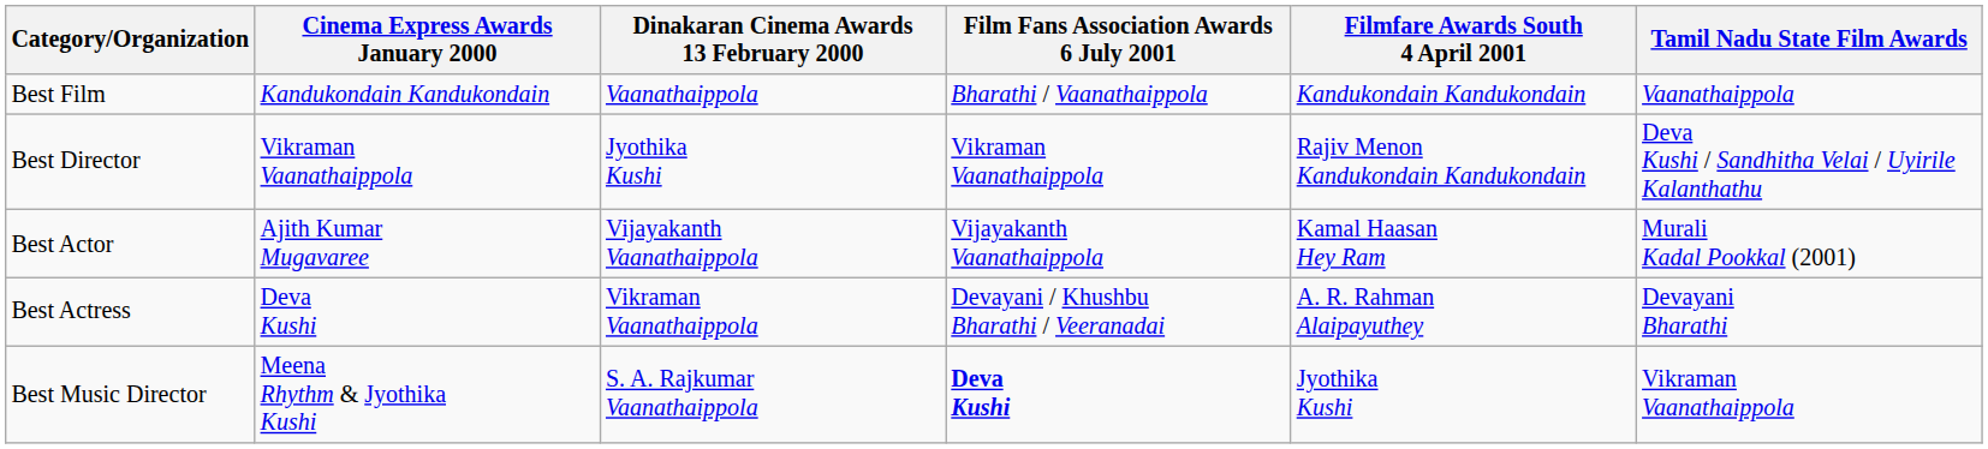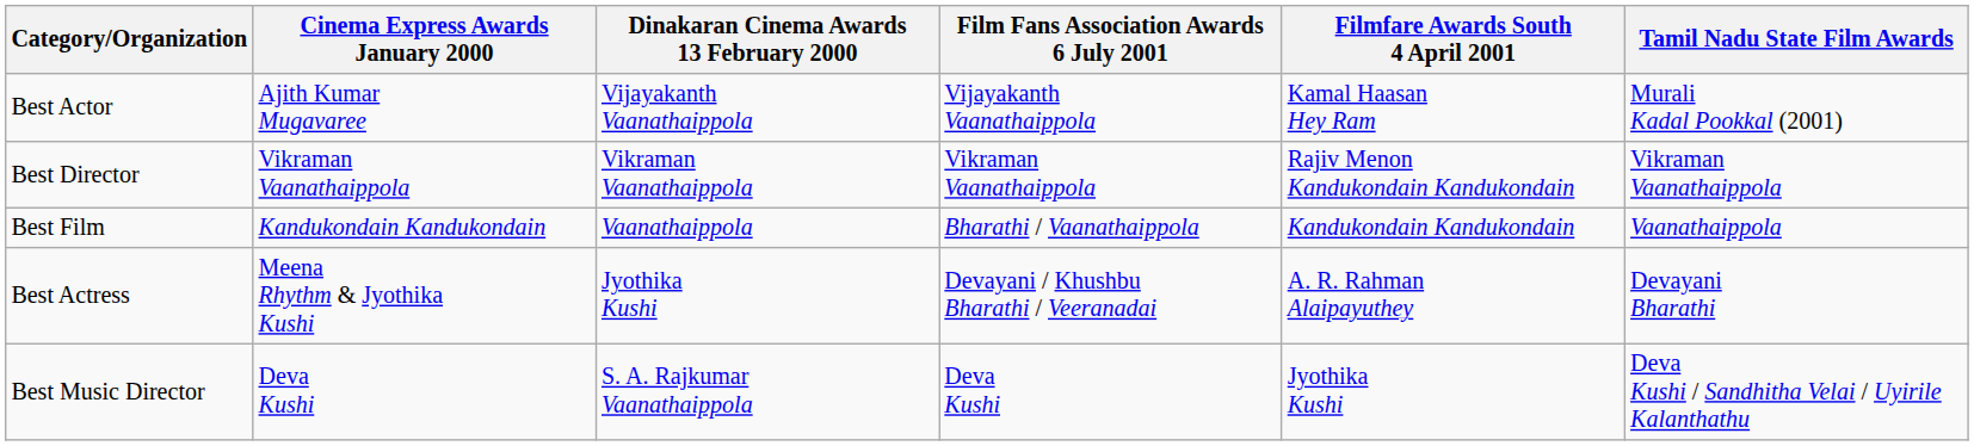 <table class="wikitable" style="font-size: 90%;">
 <tr>
 <th rowspan="1" style="width:20px;">Category/Organization</th>
 <th rowspan="1" style="width:200px;"><a href='#'>Cinema Express Awards</a><br> January 2000</th>
 <th rowspan="1" style="width:200px;">Dinakaran Cinema Awards<br> 13 February 2000</th>
 <th rowspan="1" style="width:200px;">Film Fans Association Awards <br>6 July 2001</th>
 <th rowspan="1" style="width:200px;"><a href='#'>Filmfare Awards South</a><br>4 April 2001</th>
 <th rowspan="1" style="width:200px;"><a href='#'>Tamil Nadu State Film Awards</a></th>
 </tr>
 <tr>
+<td>Best Actor</td>
+<td><a href='#'>Ajith Kumar</a><br><em><a href='#'>Mugavaree</a></em></td>
+<td><a href='#'>Vijayakanth</a><br><em><a href='#'>Vaanathaippola</a></em></td>
+<td><a href='#'>Vijayakanth</a><br><em><a href='#'>Vaanathaippola</a></em></td>
+<td><a href='#'>Kamal Haasan</a><br><em><a href='#'>Hey Ram</a></em></td>
+<td><a href='#'>Murali</a><br><em><a href='#'>Kadal Pookkal</a></em> (2001)</td>
+</tr>
+<tr>
+<td>Best Director</td>
+<td><a href='#'>Vikraman</a><br><em><a href='#'>Vaanathaippola</a></em></td>
+<td><a href='#'>Vikraman</a><br><em><a href='#'>Vaanathaippola</a></em></td>
+<td><a href='#'>Vikraman</a><br><em><a href='#'>Vaanathaippola</a></em></td>
+<td><a href='#'>Rajiv Menon</a><br><em><a href='#'>Kandukondain Kandukondain</a></em></td>
+<td><a href='#'>Vikraman</a><br><em><a href='#'>Vaanathaippola</a></em></td>
+</tr>
+<tr>
 <td>Best Film</td>
 <td><em><a href='#'>Kandukondain Kandukondain</a></em></td>
 <td><em><a href='#'>Vaanathaippola</a></em></td>
 <td><em><a href='#'>Bharathi</a></em> / <em><a href='#'>Vaanathaippola</a></em></td>
 <td><em><a href='#'>Kandukondain Kandukondain</a></em></td>
 <td><em><a href='#'>Vaanathaippola</a></em></td>
 </tr>
 <tr>
-<td>Best Director</td>
-<td><a href='#'>Vikraman</a><br><em><a href='#'>Vaanathaippola</a></em></td>
+<td>Best Actress</td>
+<td><a href='#'>Meena</a><br><em><a href='#'>Rhythm</a></em> & <a href='#'>Jyothika</a><br><em><a href='#'>Kushi</a></em></td>
 <td><a href='#'>Jyothika</a><br><em><a href='#'>Kushi</a></em></td>
-<td><a href='#'>Vikraman</a><br><em><a href='#'>Vaanathaippola</a></em></td>
-<td><a href='#'>Rajiv Menon</a><br><em><a href='#'>Kandukondain Kandukondain</a></em></td>
-<td><a href='#'>Deva</a><br><em><a href='#'>Kushi</a></em> / <em><a href='#'>Sandhitha Velai</a></em> / <em><a href='#'>Uyirile Kalanthathu</a></em></td>
-</tr>
-<tr>
-<td>Best Actor</td>
-<td><a href='#'>Ajith Kumar</a><br><em><a href='#'>Mugavaree</a></em></td>
-<td><a href='#'>Vijayakanth</a><br><em><a href='#'>Vaanathaippola</a></em></td>
-<td><a href='#'>Vijayakanth</a><br><em><a href='#'>Vaanathaippola</a></em></td>
-<td><a href='#'>Kamal Haasan</a><br><em><a href='#'>Hey Ram</a></em></td>
-<td><a href='#'>Murali</a><br><em><a href='#'>Kadal Pookkal</a></em> (2001)</td>
-</tr>
-<tr>
-<td>Best Actress</td>
-<td><a href='#'>Deva</a><br><em><a href='#'>Kushi</a></em></td>
-<td><a href='#'>Vikraman</a><br><em><a href='#'>Vaanathaippola</a></em></td>
 <td><a href='#'>Devayani</a> / <a href='#'>Khushbu</a><br><em><a href='#'>Bharathi</a></em> / <em><a href='#'>Veeranadai</a></em></td>
 <td><a href='#'>A. R. Rahman</a><br><em><a href='#'>Alaipayuthey</a></em></td>
 <td><a href='#'>Devayani</a><br><em><a href='#'>Bharathi</a></em></td>
 </tr>
 <tr>
 <td>Best Music Director</td>
-<td><a href='#'>Meena</a><br><em><a href='#'>Rhythm</a></em> & <a href='#'>Jyothika</a><br><em><a href='#'>Kushi</a></em></td>
+<td><a href='#'>Deva</a><br><em><a href='#'>Kushi</a></em></td>
 <td><a href='#'>S. A. Rajkumar</a><br><em><a href='#'>Vaanathaippola</a></em></td>
-<td><strong><a href='#'>Deva</a><br><em><a href='#'>Kushi</a></em></strong></td>
+<td><a href='#'>Deva</a><br><em><a href='#'>Kushi</a></em></td>
 <td><a href='#'>Jyothika</a><br><em><a href='#'>Kushi</a></em></td>
-<td><a href='#'>Vikraman</a><br><em><a href='#'>Vaanathaippola</a></em></td>
+<td><a href='#'>Deva</a><br><em><a href='#'>Kushi</a></em> / <em><a href='#'>Sandhitha Velai</a></em> / <em><a href='#'>Uyirile Kalanthathu</a></em></td>
 </tr>
 </table>
